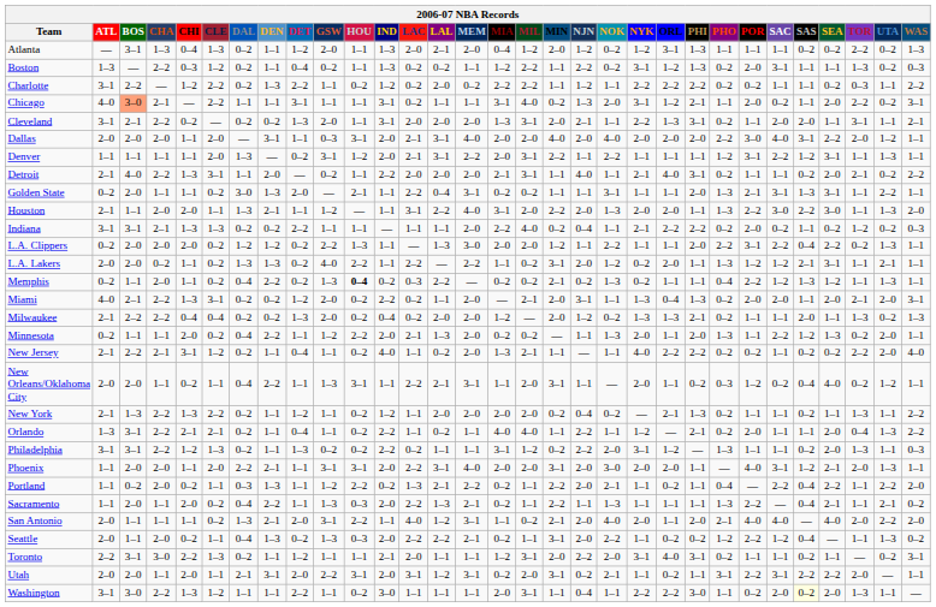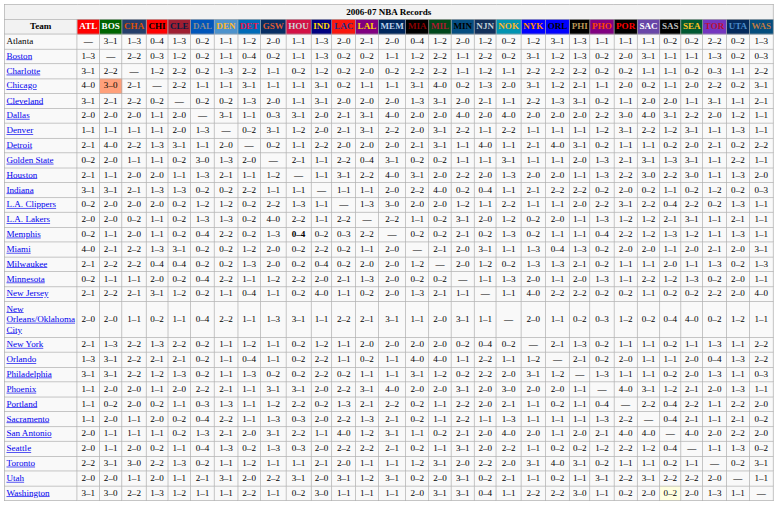 <table class="wikitable" style="font-size:86%; text-align:center;">
 <tr>
 <th colspan=31>2006-07 NBA Records</th>
 </tr>
 <tr>
 <th width=100>Team</th>
 <th style="background:#FF0000;color:#FFFFFF;width=35">ATL</th>
 <th style="background:#006400;color:#FFFFFF;width=35">BOS</th>
 <th style="background:#253E6A;color:#DF5106;width=35">CHA</th>
 <th style="background:#FF0000;color:#000000;width=35">CHI</th>
 <th style="background:#9F1F32;color:#001D43;width=35">CLE</th>
 <th style="background:#0055BA;color:#898D8F;width=35">DAL</th>
 <th style="background:#4C92CC;color:#FDB827;width=35">DEN</th>
 <th style="background:#006BB7;color:#ED164B;width=35">DET</th>
 <th style="background:#072E63;color:#DC5A34;width=35">GSW</th>
 <th style="background:#D31145;color:#CBD4D8;width=35">HOU</th>
 <th style="background:#000080;color:#FFD700;width=35">IND</th>
 <th style="background:#F9160D;color:#1A2E8B;width=35">LAC</th>
 <th style="background:#800080;color:#FFD700;width=35">LAL</th>
 <th style="background:#00265B;color:#BAD1EB;width=35">MEM</th>
 <th style="background:#000000;color:#8B0000;width=35">MIA</th>
 <th style="background:#00471B;color:#AC1A2F;width=35">MIL</th>
 <th style="background:#044D80;color:#000000;width=35">MIN</th>
 <th style="background:#12305B;color:#C4CED4;width=35">NJN</th>
 <th style="background:#0093B1;color:#FDB827;width=35">NOK</th>
 <th style="background:#0000FF;color:#FF8C00;width=35">NYK</th>
 <th style="background:#0000FF;color:#000000;width=35">ORL</th>
 <th style="background:#000000;color:#BB9754;width=35">PHI</th>
 <th style="background:#800080;color:#FF4500;width=35">PHO</th>
 <th style="background:#000000;color:#FF0000;width=35">POR</th>
 <th style="background:#6846A8;color:#FFFFFF;width=35">SAC</th>
 <th style="background:#000000;color:#C0C0C0;width=35">SAS</th>
 <th style="background:#005831;color:#FFC322;width=35">SEA</th>
 <th style="background:#7436BF;color:#BE0F34;width=35">TOR</th>
 <th style="background:#042A5C;color:#4C8ECC;width=35">UTA</th>
 <th style="background:#044D7D;color:#BC7A44;width=35">WAS</th>
 </tr>
 <tr>
 <td style="text-align:left;">Atlanta</td>
 <td>—</td>
 <td>3–1</td>
 <td>1–3</td>
 <td>0–4</td>
 <td>1–3</td>
 <td>0–2</td>
 <td>1–1</td>
 <td>1–2</td>
 <td>2–0</td>
 <td>1–1</td>
 <td>1–3</td>
 <td>2–0</td>
 <td>2–1</td>
 <td>2–0</td>
 <td>0–4</td>
 <td>1–2</td>
 <td>2–0</td>
 <td>1–2</td>
 <td>0–2</td>
 <td>1–2</td>
 <td>3–1</td>
 <td>1–3</td>
 <td>1–1</td>
 <td>1–1</td>
 <td>1–1</td>
 <td>0–2</td>
 <td>0–2</td>
 <td>2–2</td>
 <td>0–2</td>
 <td>1–3</td>
 </tr>
 <tr>
 <td style="text-align:left;"><a href='#'>Boston</a></td>
 <td>1–3</td>
 <td>—</td>
 <td>2–2</td>
 <td>0–3</td>
 <td>1–2</td>
 <td>0–2</td>
 <td>1–1</td>
 <td>0–4</td>
 <td>0–2</td>
 <td>1–1</td>
 <td>1–3</td>
 <td>0–2</td>
 <td>0–2</td>
 <td>1–1</td>
 <td>1–2</td>
 <td>2–2</td>
 <td>1–1</td>
 <td>2–2</td>
 <td>0–2</td>
 <td>3–1</td>
 <td>1–2</td>
 <td>1–3</td>
 <td>0–2</td>
 <td>2–0</td>
 <td>3–1</td>
 <td>1–1</td>
 <td>1–1</td>
 <td>1–3</td>
 <td>0–2</td>
 <td>0–3</td>
 </tr>
 <tr>
 <td style="text-align:left;"><a href='#'>Charlotte</a></td>
 <td>3–1</td>
 <td>2–2</td>
 <td>—</td>
 <td>1–2</td>
 <td>2–2</td>
 <td>0–2</td>
 <td>1–3</td>
 <td>2–2</td>
 <td>1–1</td>
 <td>0–2</td>
 <td>1–2</td>
 <td>0–2</td>
 <td>2–0</td>
 <td>0–2</td>
 <td>2–2</td>
 <td>2–2</td>
 <td>1–1</td>
 <td>1–2</td>
 <td>1–1</td>
 <td>2–2</td>
 <td>2–2</td>
 <td>2–2</td>
 <td>0–2</td>
 <td>0–2</td>
 <td>1–1</td>
 <td>1–1</td>
 <td>0–2</td>
 <td>0–3</td>
 <td>1–1</td>
 <td>2–2</td>
 </tr>
 <tr>
 <td style="text-align:left;"><a href='#'>Chicago</a></td>
 <td>4–0</td>
 <td style="background: lightsalmon;">3–0</td>
 <td>2–1</td>
 <td>—</td>
 <td>2–2</td>
 <td>1–1</td>
 <td>1–1</td>
 <td>3–1</td>
 <td>1–1</td>
 <td>1–1</td>
 <td>3–1</td>
 <td>0–2</td>
 <td>1–1</td>
 <td>1–1</td>
 <td>3–1</td>
 <td>4–0</td>
 <td>0–2</td>
 <td>1–3</td>
 <td>2–0</td>
 <td>3–1</td>
 <td>1–2</td>
 <td>2–1</td>
 <td>1–1</td>
 <td>2–0</td>
 <td>0–2</td>
 <td>1–1</td>
 <td>2–0</td>
 <td>2–2</td>
 <td>0–2</td>
 <td>3–1</td>
 </tr>
 <tr>
 <td style="text-align:left;"><a href='#'>Cleveland</a></td>
 <td>3–1</td>
 <td>2–1</td>
 <td>2–2</td>
 <td>0–2</td>
 <td>—</td>
 <td>0–2</td>
 <td>0–2</td>
 <td>1–3</td>
 <td>2–0</td>
 <td>1–1</td>
 <td>3–1</td>
 <td>2–0</td>
 <td>2–0</td>
 <td>2–0</td>
 <td>1–3</td>
 <td>3–1</td>
 <td>2–0</td>
 <td>2–1</td>
 <td>1–1</td>
 <td>2–2</td>
 <td>1–3</td>
 <td>3–1</td>
 <td>0–2</td>
 <td>1–1</td>
 <td>2–0</td>
 <td>2–0</td>
 <td>1–1</td>
 <td>3–1</td>
 <td>1–1</td>
 <td>2–1</td>
 </tr>
 <tr>
 <td style="text-align:left;"><a href='#'>Dallas</a></td>
 <td>2–0</td>
 <td>2–0</td>
 <td>2–0</td>
 <td>1–1</td>
 <td>2–0</td>
 <td>—</td>
 <td>3–1</td>
 <td>1–1</td>
 <td>0–3</td>
 <td>3–1</td>
 <td>2–0</td>
 <td>2–1</td>
 <td>3–1</td>
 <td>4–0</td>
 <td>2–0</td>
 <td>2–0</td>
 <td>4–0</td>
 <td>2–0</td>
 <td>4–0</td>
 <td>2–0</td>
 <td>2–0</td>
 <td>2–0</td>
 <td>2–2</td>
 <td>3–0</td>
 <td>4–0</td>
 <td>3–1</td>
 <td>2–2</td>
 <td>2–0</td>
 <td>1–2</td>
 <td>1–1</td>
 </tr>
 <tr>
 <td style="text-align:left;"><a href='#'>Denver</a></td>
 <td>1–1</td>
 <td>1–1</td>
 <td>1–1</td>
 <td>1–1</td>
 <td>2–0</td>
 <td>1–3</td>
 <td>—</td>
 <td>0–2</td>
 <td>3–1</td>
 <td>1–2</td>
 <td>2–0</td>
 <td>2–1</td>
 <td>3–1</td>
 <td>2–2</td>
 <td>2–0</td>
 <td>3–1</td>
 <td>2–2</td>
 <td>1–1</td>
 <td>2–2</td>
 <td>1–1</td>
 <td>1–1</td>
 <td>1–1</td>
 <td>1–2</td>
 <td>3–1</td>
 <td>2–2</td>
 <td>1–2</td>
 <td>3–1</td>
 <td>1–1</td>
 <td>1–3</td>
 <td>1–1</td>
 </tr>
 <tr>
 <td style="text-align:left;"><a href='#'>Detroit</a></td>
 <td>2–1</td>
 <td>4–0</td>
 <td>2–2</td>
 <td>1–3</td>
 <td>3–1</td>
 <td>1–1</td>
 <td>2–0</td>
 <td>—</td>
 <td>0–2</td>
 <td>1–1</td>
 <td>2–2</td>
 <td>2–0</td>
 <td>2–0</td>
 <td>2–0</td>
 <td>2–1</td>
 <td>3–1</td>
 <td>1–1</td>
 <td>4–0</td>
 <td>1–1</td>
 <td>2–1</td>
 <td>4–0</td>
 <td>3–1</td>
 <td>0–2</td>
 <td>1–1</td>
 <td>1–1</td>
 <td>0–2</td>
 <td>2–0</td>
 <td>2–1</td>
 <td>0–2</td>
 <td>2–2</td>
 </tr>
 <tr>
 <td style="text-align:left;"><a href='#'>Golden State</a></td>
 <td>0–2</td>
 <td>2–0</td>
 <td>1–1</td>
 <td>1–1</td>
 <td>0–2</td>
 <td>3–0</td>
 <td>1–3</td>
 <td>2–0</td>
 <td>—</td>
 <td>2–1</td>
 <td>1–1</td>
 <td>2–2</td>
 <td>0–4</td>
 <td>3–1</td>
 <td>0–2</td>
 <td>0–2</td>
 <td>1–1</td>
 <td>1–1</td>
 <td>3–1</td>
 <td>1–1</td>
 <td>1–1</td>
 <td>2–0</td>
 <td>1–3</td>
 <td>2–1</td>
 <td>3–1</td>
 <td>1–3</td>
 <td>3–1</td>
 <td>1–1</td>
 <td>2–2</td>
 <td>1–1</td>
 </tr>
 <tr>
 <td style="text-align:left;"><a href='#'>Houston</a></td>
 <td>2–1</td>
 <td>1–1</td>
 <td>2–0</td>
 <td>2–0</td>
 <td>1–1</td>
 <td>1–3</td>
 <td>2–1</td>
 <td>1–1</td>
 <td>1–2</td>
 <td>—</td>
 <td>1–1</td>
 <td>3–1</td>
 <td>2–2</td>
 <td>4–0</td>
 <td>3–1</td>
 <td>2–0</td>
 <td>2–2</td>
 <td>2–0</td>
 <td>1–3</td>
 <td>2–0</td>
 <td>2–0</td>
 <td>1–1</td>
 <td>1–3</td>
 <td>2–2</td>
 <td>3–0</td>
 <td>2–2</td>
 <td>3–0</td>
 <td>1–1</td>
 <td>1–3</td>
 <td>2–0</td>
 </tr>
 <tr>
 <td style="text-align:left;"><a href='#'>Indiana</a></td>
 <td>3–1</td>
 <td>3–1</td>
 <td>2–1</td>
 <td>1–3</td>
 <td>1–3</td>
 <td>0–2</td>
 <td>0–2</td>
 <td>2–2</td>
 <td>1–1</td>
 <td>1–1</td>
 <td>—</td>
 <td>1–1</td>
 <td>1–1</td>
 <td>2–0</td>
 <td>2–2</td>
 <td>4–0</td>
 <td>0–2</td>
 <td>0–4</td>
 <td>1–1</td>
 <td>2–1</td>
 <td>2–2</td>
 <td>2–2</td>
 <td>0–2</td>
 <td>2–0</td>
 <td>0–2</td>
 <td>1–1</td>
 <td>0–2</td>
 <td>1–2</td>
 <td>0–2</td>
 <td>0–3</td>
 </tr>
 <tr>
 <td style="text-align:left;"><a href='#'>L.A. Clippers</a></td>
 <td>0–2</td>
 <td>2–0</td>
 <td>2–0</td>
 <td>2–0</td>
 <td>0–2</td>
 <td>1–2</td>
 <td>1–2</td>
 <td>0–2</td>
 <td>2–2</td>
 <td>1–3</td>
 <td>1–1</td>
 <td>—</td>
 <td>1–3</td>
 <td>3–0</td>
 <td>2–0</td>
 <td>2–0</td>
 <td>1–2</td>
 <td>1–1</td>
 <td>2–2</td>
 <td>1–1</td>
 <td>1–1</td>
 <td>2–0</td>
 <td>2–2</td>
 <td>3–1</td>
 <td>2–2</td>
 <td>0–4</td>
 <td>2–2</td>
 <td>0–2</td>
 <td>1–3</td>
 <td>1–1</td>
 </tr>
 <tr>
 <td style="text-align:left;"><a href='#'>L.A. Lakers</a></td>
 <td>2–0</td>
 <td>2–0</td>
 <td>0–2</td>
 <td>1–1</td>
 <td>0–2</td>
 <td>1–3</td>
 <td>1–3</td>
 <td>0–2</td>
 <td>4–0</td>
 <td>2–2</td>
 <td>1–1</td>
 <td>2–2</td>
 <td>—</td>
 <td>2–2</td>
 <td>1–1</td>
 <td>0–2</td>
 <td>3–1</td>
 <td>2–0</td>
 <td>1–2</td>
 <td>0–2</td>
 <td>2–0</td>
 <td>1–1</td>
 <td>1–3</td>
 <td>1–2</td>
 <td>1–2</td>
 <td>2–1</td>
 <td>3–1</td>
 <td>1–1</td>
 <td>2–1</td>
 <td>1–1</td>
 </tr>
 <tr>
 <td style="text-align:left;"><a href='#'>Memphis</a></td>
 <td>0–2</td>
 <td>1–1</td>
 <td>2–0</td>
 <td>1–1</td>
 <td>0–2</td>
 <td>0–4</td>
 <td>2–2</td>
 <td>0–2</td>
 <td>1–3</td>
 <td><strong>0–4</strong></td>
 <td>0–2</td>
 <td>0–3</td>
 <td>2–2</td>
 <td>—</td>
 <td>0–2</td>
 <td>0–2</td>
 <td>2–1</td>
 <td>0–2</td>
 <td>1–3</td>
 <td>0–2</td>
 <td>1–1</td>
 <td>1–1</td>
 <td>0–4</td>
 <td>2–2</td>
 <td>1–2</td>
 <td>1–3</td>
 <td>1–2</td>
 <td>1–1</td>
 <td>1–3</td>
 <td>1–1</td>
 </tr>
 <tr>
 <td style="text-align:left;"><a href='#'>Miami</a></td>
 <td>4–0</td>
 <td>2–1</td>
 <td>2–2</td>
 <td>1–3</td>
 <td>3–1</td>
 <td>0–2</td>
 <td>0–2</td>
 <td>1–2</td>
 <td>2–0</td>
 <td>0–2</td>
 <td>2–2</td>
 <td>0–2</td>
 <td>1–1</td>
 <td>2–0</td>
 <td>—</td>
 <td>2–1</td>
 <td>2–0</td>
 <td>3–1</td>
 <td>1–1</td>
 <td>1–3</td>
 <td>0–4</td>
 <td>1–3</td>
 <td>0–2</td>
 <td>2–0</td>
 <td>2–0</td>
 <td>1–1</td>
 <td>2–0</td>
 <td>2–1</td>
 <td>2–0</td>
 <td>3–1</td>
 </tr>
 <tr>
 <td style="text-align:left;"><a href='#'>Milwaukee</a></td>
 <td>2–1</td>
 <td>2–2</td>
 <td>2–2</td>
 <td>0–4</td>
 <td>0–4</td>
 <td>0–2</td>
 <td>0–2</td>
 <td>1–3</td>
 <td>2–0</td>
 <td>0–2</td>
 <td>0–4</td>
 <td>0–2</td>
 <td>2–0</td>
 <td>2–0</td>
 <td>1–2</td>
 <td>—</td>
 <td>2–0</td>
 <td>1–2</td>
 <td>0–2</td>
 <td>1–3</td>
 <td>1–3</td>
 <td>2–1</td>
 <td>0–2</td>
 <td>1–1</td>
 <td>1–1</td>
 <td>2–0</td>
 <td>1–1</td>
 <td>1–3</td>
 <td>0–2</td>
 <td>1–3</td>
 </tr>
 <tr>
 <td style="text-align:left;"><a href='#'>Minnesota</a></td>
 <td>0–2</td>
 <td>1–1</td>
 <td>1–1</td>
 <td>2–0</td>
 <td>0–2</td>
 <td>0–4</td>
 <td>2–2</td>
 <td>1–1</td>
 <td>1–2</td>
 <td>2–2</td>
 <td>2–0</td>
 <td>2–1</td>
 <td>1–3</td>
 <td>2–0</td>
 <td>0–2</td>
 <td>0–2</td>
 <td>—</td>
 <td>1–1</td>
 <td>1–3</td>
 <td>2–0</td>
 <td>1–1</td>
 <td>2–0</td>
 <td>1–3</td>
 <td>1–1</td>
 <td>2–2</td>
 <td>1–2</td>
 <td>1–3</td>
 <td>0–2</td>
 <td>2–0</td>
 <td>1–1</td>
 </tr>
 <tr>
 <td style="text-align:left;"><a href='#'>New Jersey</a></td>
 <td>2–1</td>
 <td>2–2</td>
 <td>2–1</td>
 <td>3–1</td>
 <td>1–2</td>
 <td>0–2</td>
 <td>1–1</td>
 <td>0–4</td>
 <td>1–1</td>
 <td>0–2</td>
 <td>4–0</td>
 <td>1–1</td>
 <td>0–2</td>
 <td>2–0</td>
 <td>1–3</td>
 <td>2–1</td>
 <td>1–1</td>
 <td>—</td>
 <td>1–1</td>
 <td>4–0</td>
 <td>2–2</td>
 <td>2–2</td>
 <td>0–2</td>
 <td>0–2</td>
 <td>1–1</td>
 <td>0–2</td>
 <td>0–2</td>
 <td>2–2</td>
 <td>2–0</td>
 <td>4–0</td>
 </tr>
 <tr>
 <td style="text-align:left;"><a href='#'>New Orleans/Oklahoma City</a></td>
 <td>2–0</td>
 <td>2–0</td>
 <td>1–1</td>
 <td>0–2</td>
 <td>1–1</td>
 <td>0–4</td>
 <td>2–2</td>
 <td>1–1</td>
 <td>1–3</td>
 <td>3–1</td>
 <td>1–1</td>
 <td>2–2</td>
 <td>2–1</td>
 <td>3–1</td>
 <td>1–1</td>
 <td>2–0</td>
 <td>3–1</td>
 <td>1–1</td>
 <td>—</td>
 <td>2–0</td>
 <td>1–1</td>
 <td>0–2</td>
 <td>0–3</td>
 <td>1–2</td>
 <td>0–2</td>
 <td>0–4</td>
 <td>4–0</td>
 <td>0–2</td>
 <td>1–2</td>
 <td>1–1</td>
 </tr>
 <tr>
 <td style="text-align:left;"><a href='#'>New York</a></td>
 <td>2–1</td>
 <td>1–3</td>
 <td>2–2</td>
 <td>1–3</td>
 <td>2–2</td>
 <td>0–2</td>
 <td>1–1</td>
 <td>1–2</td>
 <td>1–1</td>
 <td>0–2</td>
 <td>1–2</td>
 <td>1–1</td>
 <td>2–0</td>
 <td>2–0</td>
 <td>2–0</td>
 <td>2–0</td>
 <td>0–2</td>
 <td>0–4</td>
 <td>0–2</td>
 <td>—</td>
 <td>2–1</td>
 <td>1–3</td>
 <td>0–2</td>
 <td>1–1</td>
 <td>1–1</td>
 <td>0–2</td>
 <td>1–1</td>
 <td>1–3</td>
 <td>1–1</td>
 <td>2–2</td>
 </tr>
 <tr>
 <td style="text-align:left;"><a href='#'>Orlando</a></td>
 <td>1–3</td>
 <td>3–1</td>
 <td>2–2</td>
 <td>2–1</td>
 <td>2–1</td>
 <td>0–2</td>
 <td>1–1</td>
 <td>0–4</td>
 <td>1–1</td>
 <td>0–2</td>
 <td>2–2</td>
 <td>1–1</td>
 <td>0–2</td>
 <td>1–1</td>
 <td>4–0</td>
 <td>4–0</td>
 <td>1–1</td>
 <td>2–2</td>
 <td>1–1</td>
 <td>1–2</td>
 <td>—</td>
 <td>2–1</td>
 <td>0–2</td>
 <td>2–0</td>
 <td>1–1</td>
 <td>1–1</td>
 <td>2–0</td>
 <td>0–4</td>
 <td>1–3</td>
 <td>2–2</td>
 </tr>
 <tr>
 <td style="text-align:left;"><a href='#'>Philadelphia</a></td>
 <td>3–1</td>
 <td>3–1</td>
 <td>2–2</td>
 <td>1–2</td>
 <td>1–3</td>
 <td>0–2</td>
 <td>1–1</td>
 <td>1–3</td>
 <td>0–2</td>
 <td>0–2</td>
 <td>2–2</td>
 <td>0–2</td>
 <td>1–1</td>
 <td>1–1</td>
 <td>3–1</td>
 <td>1–2</td>
 <td>0–2</td>
 <td>2–2</td>
 <td>2–0</td>
 <td>3–1</td>
 <td>1–2</td>
 <td>—</td>
 <td>1–3</td>
 <td>1–1</td>
 <td>1–1</td>
 <td>0–2</td>
 <td>2–0</td>
 <td>1–3</td>
 <td>1–1</td>
 <td>0–3</td>
 </tr>
 <tr>
 <td style="text-align:left;"><a href='#'>Phoenix</a></td>
 <td>1–1</td>
 <td>2–0</td>
 <td>2–0</td>
 <td>1–1</td>
 <td>2–0</td>
 <td>2–2</td>
 <td>2–1</td>
 <td>1–1</td>
 <td>3–1</td>
 <td>3–1</td>
 <td>2–0</td>
 <td>2–2</td>
 <td>3–1</td>
 <td>4–0</td>
 <td>2–0</td>
 <td>2–0</td>
 <td>3–1</td>
 <td>2–0</td>
 <td>3–0</td>
 <td>2–0</td>
 <td>2–0</td>
 <td>1–1</td>
 <td>—</td>
 <td>4–0</td>
 <td>3–1</td>
 <td>1–2</td>
 <td>2–1</td>
 <td>2–0</td>
 <td>1–3</td>
 <td>1–1</td>
 </tr>
 <tr>
 <td style="text-align:left;"><a href='#'>Portland</a></td>
 <td>1–1</td>
 <td>0–2</td>
 <td>2–0</td>
 <td>0–2</td>
 <td>1–1</td>
 <td>0–3</td>
 <td>1–3</td>
 <td>1–1</td>
 <td>1–2</td>
 <td>2–2</td>
 <td>0–2</td>
 <td>1–3</td>
 <td>2–1</td>
 <td>2–2</td>
 <td>0–2</td>
 <td>1–1</td>
 <td>2–2</td>
 <td>2–0</td>
 <td>2–1</td>
 <td>1–1</td>
 <td>0–2</td>
 <td>1–1</td>
 <td>0–4</td>
 <td>—</td>
 <td>2–2</td>
 <td>0–4</td>
 <td>2–2</td>
 <td>1–1</td>
 <td>2–2</td>
 <td>2–0</td>
 </tr>
 <tr>
 <td style="text-align:left;"><a href='#'>Sacramento</a></td>
 <td>1–1</td>
 <td>2–0</td>
 <td>1–1</td>
 <td>2–0</td>
 <td>0–2</td>
 <td>0–4</td>
 <td>2–2</td>
 <td>1–1</td>
 <td>1–3</td>
 <td>0–3</td>
 <td>2–0</td>
 <td>2–2</td>
 <td>1–3</td>
 <td>2–1</td>
 <td>0–2</td>
 <td>1–1</td>
 <td>2–2</td>
 <td>1–1</td>
 <td>1–3</td>
 <td>1–1</td>
 <td>1–1</td>
 <td>1–1</td>
 <td>1–3</td>
 <td>2–2</td>
 <td>—</td>
 <td>0–4</td>
 <td>2–1</td>
 <td>1–1</td>
 <td>2–1</td>
 <td>0–2</td>
 </tr>
 <tr>
 <td style="text-align:left;"><a href='#'>San Antonio</a></td>
 <td>2–0</td>
 <td>1–1</td>
 <td>1–1</td>
 <td>1–1</td>
 <td>0–2</td>
 <td>1–3</td>
 <td>2–1</td>
 <td>2–0</td>
 <td>3–1</td>
 <td>2–2</td>
 <td>1–1</td>
 <td>4–0</td>
 <td>1–2</td>
 <td>3–1</td>
 <td>1–1</td>
 <td>0–2</td>
 <td>2–1</td>
 <td>2–0</td>
 <td>4–0</td>
 <td>2–0</td>
 <td>1–1</td>
 <td>2–0</td>
 <td>2–1</td>
 <td>4–0</td>
 <td>4–0</td>
 <td>—</td>
 <td>4–0</td>
 <td>2–0</td>
 <td>2–2</td>
 <td>2–0</td>
 </tr>
 <tr>
 <td style="text-align:left;"><a href='#'>Seattle</a></td>
 <td>2–0</td>
 <td>1–1</td>
 <td>2–0</td>
 <td>0–2</td>
 <td>1–1</td>
 <td>0–4</td>
 <td>1–3</td>
 <td>0–2</td>
 <td>1–3</td>
 <td>0–3</td>
 <td>2–0</td>
 <td>2–2</td>
 <td>2–2</td>
 <td>2–1</td>
 <td>0–2</td>
 <td>1–1</td>
 <td>3–1</td>
 <td>2–0</td>
 <td>2–2</td>
 <td>1–1</td>
 <td>0–2</td>
 <td>0–2</td>
 <td>1–2</td>
 <td>2–2</td>
 <td>1–2</td>
 <td>0–4</td>
 <td>—</td>
 <td>1–1</td>
 <td>1–3</td>
 <td>0–2</td>
 </tr>
 <tr>
 <td style="text-align:left;"><a href='#'>Toronto</a></td>
 <td>2–2</td>
 <td>3–1</td>
 <td>3–0</td>
 <td>2–2</td>
 <td>1–3</td>
 <td>0–2</td>
 <td>1–1</td>
 <td>1–2</td>
 <td>1–1</td>
 <td>1–1</td>
 <td>2–1</td>
 <td>2–0</td>
 <td>1–1</td>
 <td>1–1</td>
 <td>1–2</td>
 <td>3–1</td>
 <td>2–0</td>
 <td>2–2</td>
 <td>2–0</td>
 <td>3–1</td>
 <td>4–0</td>
 <td>3–1</td>
 <td>0–2</td>
 <td>1–1</td>
 <td>1–1</td>
 <td>0–2</td>
 <td>1–1</td>
 <td>—</td>
 <td>0–2</td>
 <td>3–1</td>
 </tr>
 <tr>
 <td style="text-align:left;"><a href='#'>Utah</a></td>
 <td>2–0</td>
 <td>2–0</td>
 <td>1–1</td>
 <td>2–0</td>
 <td>1–1</td>
 <td>2–1</td>
 <td>3–1</td>
 <td>2–0</td>
 <td>2–2</td>
 <td>3–1</td>
 <td>2–0</td>
 <td>3–1</td>
 <td>1–2</td>
 <td>3–1</td>
 <td>0–2</td>
 <td>2–0</td>
 <td>3–1</td>
 <td>0–2</td>
 <td>2–1</td>
 <td>1–1</td>
 <td>0–2</td>
 <td>1–1</td>
 <td>3–1</td>
 <td>2–2</td>
 <td>3–1</td>
 <td>2–2</td>
 <td>2–2</td>
 <td>2–0</td>
 <td>—</td>
 <td>1–1</td>
 </tr>
 <tr>
 <td style="text-align:left;"><a href='#'>Washington</a></td>
 <td>3–1</td>
 <td>3–0</td>
 <td>2–2</td>
 <td>1–3</td>
 <td>1–2</td>
 <td>1–1</td>
 <td>1–1</td>
 <td>2–2</td>
 <td>1–1</td>
 <td>0–2</td>
 <td>3–0</td>
 <td>1–1</td>
 <td>1–1</td>
 <td>1–1</td>
 <td>2–0</td>
 <td>3–1</td>
-<td>1–1</td>
+<td>3–1</td>
 <td>0–4</td>
 <td>1–1</td>
 <td>2–2</td>
 <td>2–2</td>
 <td>3–0</td>
 <td>1–1</td>
 <td>0–2</td>
 <td>2–0</td>
 <td style="background: lightyellow;">0–2</td>
 <td>2–0</td>
 <td>1–3</td>
 <td>1–1</td>
 <td>—</td>
 </tr>
 </table>
